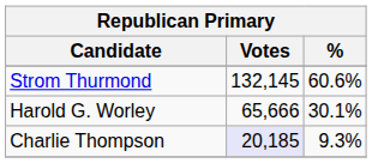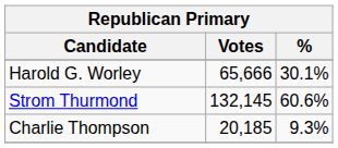 <table class="wikitable" align="left" style="margin: 1em 1em 1em 0; font-size: 95%;">
 <tr>
 <th colspan="3">Republican Primary</th>
 </tr>
 <tr>
 <th colspan="1" style="width: 170px">Candidate</th>
 <th style="width: 50px">Votes</th>
 <th style="width: 40px">%</th>
 </tr>
 <tr>
 </tr>
 <tr>
+<td>Harold G. Worley</td>
+<td align="right">65,666</td>
+<td align="right">30.1%</td>
+</tr>
+<tr>
 <td><a href='#'>Strom Thurmond</a></td>
 <td align="right">132,145</td>
 <td align="right">60.6%</td>
 </tr>
 <tr>
-<td>Harold G. Worley</td>
-<td align="right">65,666</td>
-<td align="right">30.1%</td>
-</tr>
-<tr>
 <td>Charlie Thompson</td>
-<td align="right" style="background: lavender;">20,185</td>
+<td align="right">20,185</td>
 <td align="right">9.3%</td>
 </tr>
 <tr>
 </tr>
 </table>
